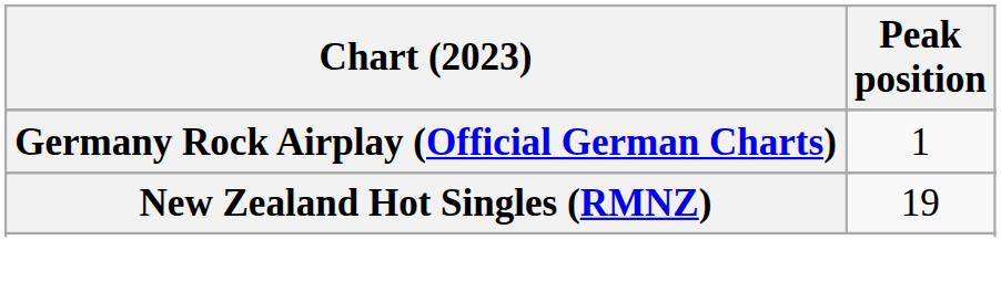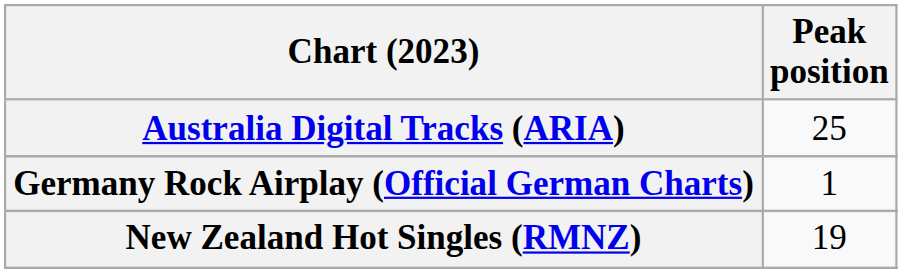 <table class="wikitable sortable plainrowheaders" style="text-align:center">
 <tr>
 <th scope="col">Chart (2023)</th>
 <th scope="col">Peak<br>position</th>
+</tr>
+<tr>
+<th scope="row"><a href='#'>Australia Digital Tracks</a> (<a href='#'>ARIA</a>)</th>
+<td>25</td>
 </tr>
 <tr>
 </tr>
 <tr>
 <th scope="row">Germany Rock Airplay (<a href='#'>Official German Charts</a>)</th>
 <td>1</td>
 </tr>
 <tr>
 </tr>
 <tr>
 </tr>
 <tr>
 <th scope="row">New Zealand Hot Singles (<a href='#'>RMNZ</a>)</th>
 <td>19</td>
 </tr>
 <tr>
 </tr>
 <tr>
 </tr>
 <tr>
 </tr>
 <tr>
 </tr>
 <tr>
 </tr>
 </table>
